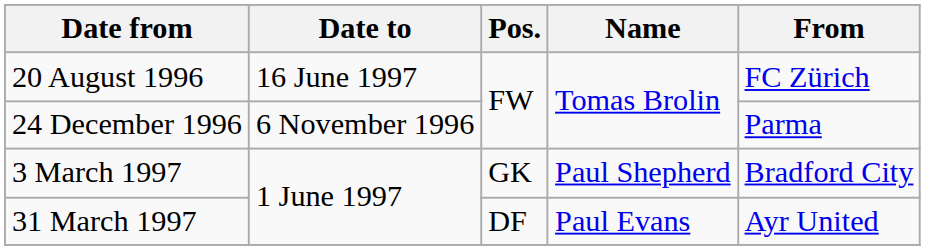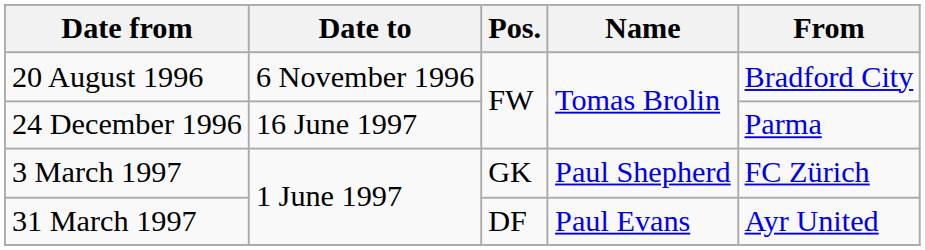 <table class="wikitable">
 <tr>
 <th>Date from</th>
 <th>Date to</th>
 <th>Pos.</th>
 <th>Name</th>
 <th>From</th>
 </tr>
 <tr>
 <td>20 August 1996</td>
-<td>16 June 1997</td>
+<td>6 November 1996</td>
 <td rowspan="2">FW</td>
 <td rowspan="2"> <a href='#'>Tomas Brolin</a></td>
-<td> <a href='#'>FC Zürich</a></td>
+<td> <a href='#'>Bradford City</a></td>
 </tr>
 <tr>
 <td>24 December 1996</td>
-<td>6 November 1996</td>
+<td>16 June 1997</td>
 <td> <a href='#'>Parma</a></td>
 </tr>
 <tr>
 <td>3 March 1997</td>
 <td rowspan="2">1 June 1997</td>
 <td>GK</td>
 <td> <a href='#'>Paul Shepherd</a></td>
-<td> <a href='#'>Bradford City</a></td>
+<td> <a href='#'>FC Zürich</a></td>
 </tr>
 <tr>
 <td>31 March 1997</td>
 <td>DF</td>
 <td> <a href='#'>Paul Evans</a></td>
 <td> <a href='#'>Ayr United</a></td>
 </tr>
 </table>
